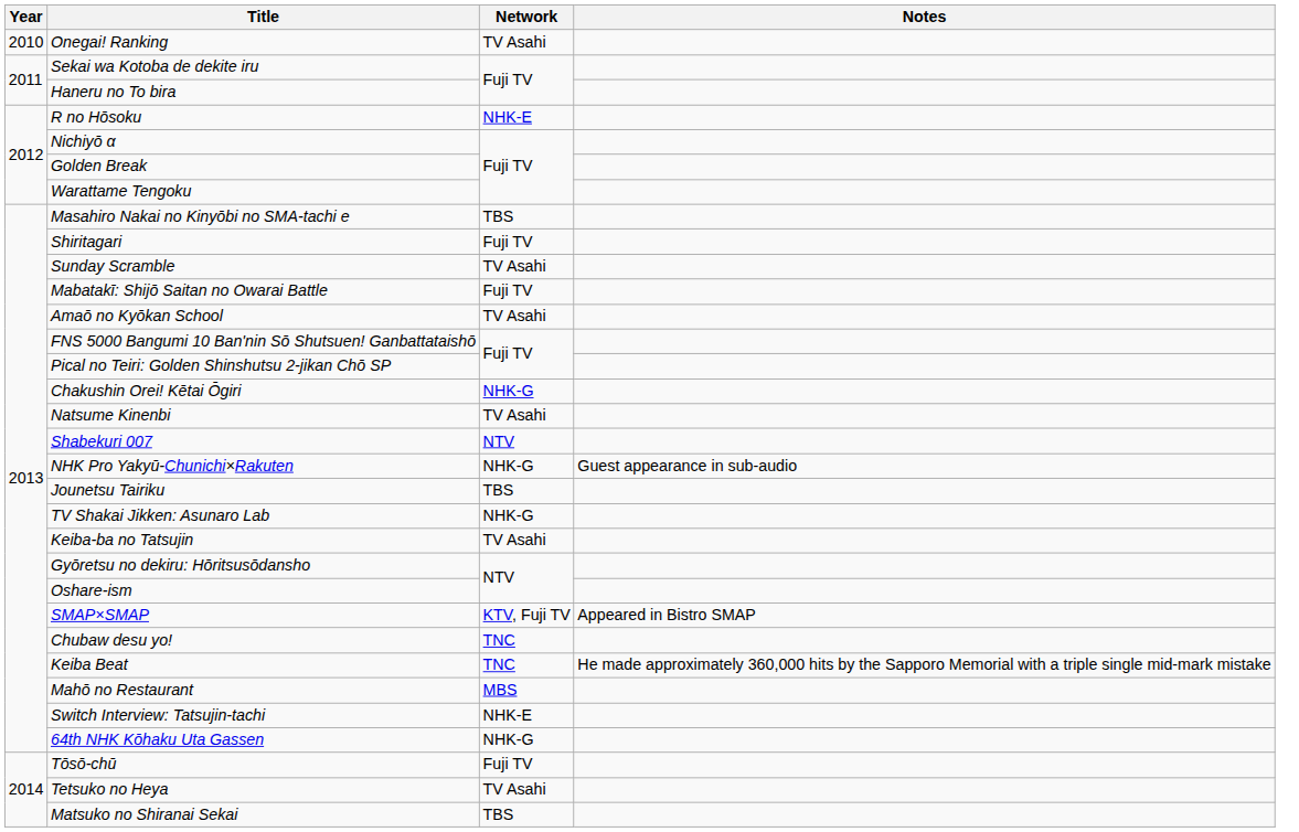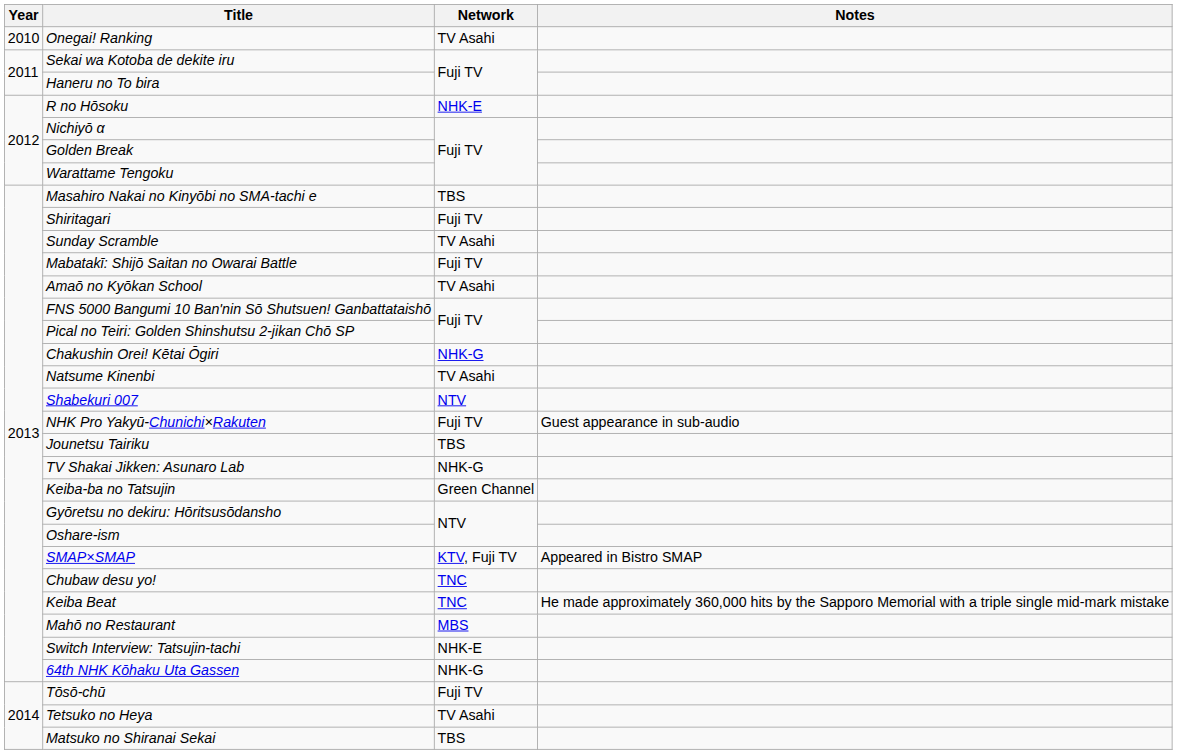 <table class="wikitable">
 <tr>
 <th>Year</th>
 <th>Title</th>
 <th>Network</th>
 <th>Notes</th>
 </tr>
 <tr>
 <td>2010</td>
 <td><em>Onegai! Ranking</em></td>
 <td>TV Asahi</td>
 <td></td>
 </tr>
 <tr>
 <td rowspan="2">2011</td>
 <td><em>Sekai wa Kotoba de dekite iru</em></td>
 <td rowspan="2">Fuji TV</td>
 <td></td>
 </tr>
 <tr>
 <td><em>Haneru no To bira</em></td>
 <td></td>
 </tr>
 <tr>
 <td rowspan="4">2012</td>
 <td><em>R no Hōsoku</em></td>
 <td><a href='#'>NHK-E</a></td>
 <td></td>
 </tr>
 <tr>
 <td><em>Nichiyō α</em></td>
 <td rowspan="3">Fuji TV</td>
 <td></td>
 </tr>
 <tr>
 <td><em>Golden Break</em></td>
 <td></td>
 </tr>
 <tr>
 <td><em>Warattame Tengoku</em></td>
 <td></td>
 </tr>
 <tr>
 <td rowspan="22">2013</td>
 <td><em>Masahiro Nakai no Kinyōbi no SMA-tachi e</em></td>
 <td>TBS</td>
 <td></td>
 </tr>
 <tr>
 <td><em>Shiritagari</em></td>
 <td>Fuji TV</td>
 <td></td>
 </tr>
 <tr>
 <td><em>Sunday Scramble</em></td>
 <td>TV Asahi</td>
 <td></td>
 </tr>
 <tr>
 <td><em>Mabatakī: Shijō Saitan no Owarai Battle</em></td>
 <td>Fuji TV</td>
 <td></td>
 </tr>
 <tr>
 <td><em>Amaō no Kyōkan School</em></td>
 <td>TV Asahi</td>
 <td></td>
 </tr>
 <tr>
 <td><em>FNS 5000 Bangumi 10 Ban'nin Sō Shutsuen! Ganbattataishō</em></td>
 <td rowspan="2">Fuji TV</td>
 <td></td>
 </tr>
 <tr>
 <td><em>Pical no Teiri: Golden Shinshutsu 2-jikan Chō SP</em></td>
 <td></td>
 </tr>
 <tr>
 <td><em>Chakushin Orei! Kētai Ōgiri</em></td>
 <td><a href='#'>NHK-G</a></td>
 <td></td>
 </tr>
 <tr>
 <td><em>Natsume Kinenbi</em></td>
 <td>TV Asahi</td>
 <td></td>
 </tr>
 <tr>
 <td><em><a href='#'>Shabekuri 007</a></em></td>
 <td><a href='#'>NTV</a></td>
 <td></td>
 </tr>
 <tr>
 <td><em>NHK Pro Yakyū-<a href='#'>Chunichi</a>×<a href='#'>Rakuten</a></em></td>
-<td>NHK-G</td>
+<td>Fuji TV</td>
 <td>Guest appearance in sub-audio</td>
 </tr>
 <tr>
 <td><em>Jounetsu Tairiku</em></td>
 <td>TBS</td>
 <td></td>
 </tr>
 <tr>
 <td><em>TV Shakai Jikken: Asunaro Lab</em></td>
 <td>NHK-G</td>
 <td></td>
 </tr>
 <tr>
 <td><em>Keiba-ba no Tatsujin</em></td>
-<td>TV Asahi</td>
+<td>Green Channel</td>
 <td></td>
 </tr>
 <tr>
 <td><em>Gyōretsu no dekiru: Hōritsusōdansho</em></td>
 <td rowspan="2">NTV</td>
 <td></td>
 </tr>
 <tr>
 <td><em>Oshare-ism</em></td>
 <td></td>
 </tr>
 <tr>
 <td><em><a href='#'>SMAP×SMAP</a></em></td>
 <td><a href='#'>KTV</a>, Fuji TV</td>
 <td>Appeared in Bistro SMAP</td>
 </tr>
 <tr>
 <td><em>Chubaw desu yo!</em></td>
 <td><a href='#'>TNC</a></td>
 <td></td>
 </tr>
 <tr>
 <td><em>Keiba Beat</em></td>
 <td><a href='#'>TNC</a></td>
 <td>He made approximately 360,000 hits by the Sapporo Memorial with a triple single mid-mark mistake</td>
 </tr>
 <tr>
 <td><em>Mahō no Restaurant</em></td>
 <td><a href='#'>MBS</a></td>
 <td></td>
 </tr>
 <tr>
 <td><em>Switch Interview: Tatsujin-tachi</em></td>
 <td>NHK-E</td>
 <td></td>
 </tr>
 <tr>
 <td><em><a href='#'>64th NHK Kōhaku Uta Gassen</a></em></td>
 <td>NHK-G</td>
 <td></td>
 </tr>
 <tr>
 <td rowspan="3">2014</td>
 <td><em>Tōsō-chū</em></td>
 <td>Fuji TV</td>
 <td></td>
 </tr>
 <tr>
 <td><em>Tetsuko no Heya</em></td>
 <td>TV Asahi</td>
 <td></td>
 </tr>
 <tr>
 <td><em>Matsuko no Shiranai Sekai</em></td>
 <td>TBS</td>
 <td></td>
 </tr>
 </table>
